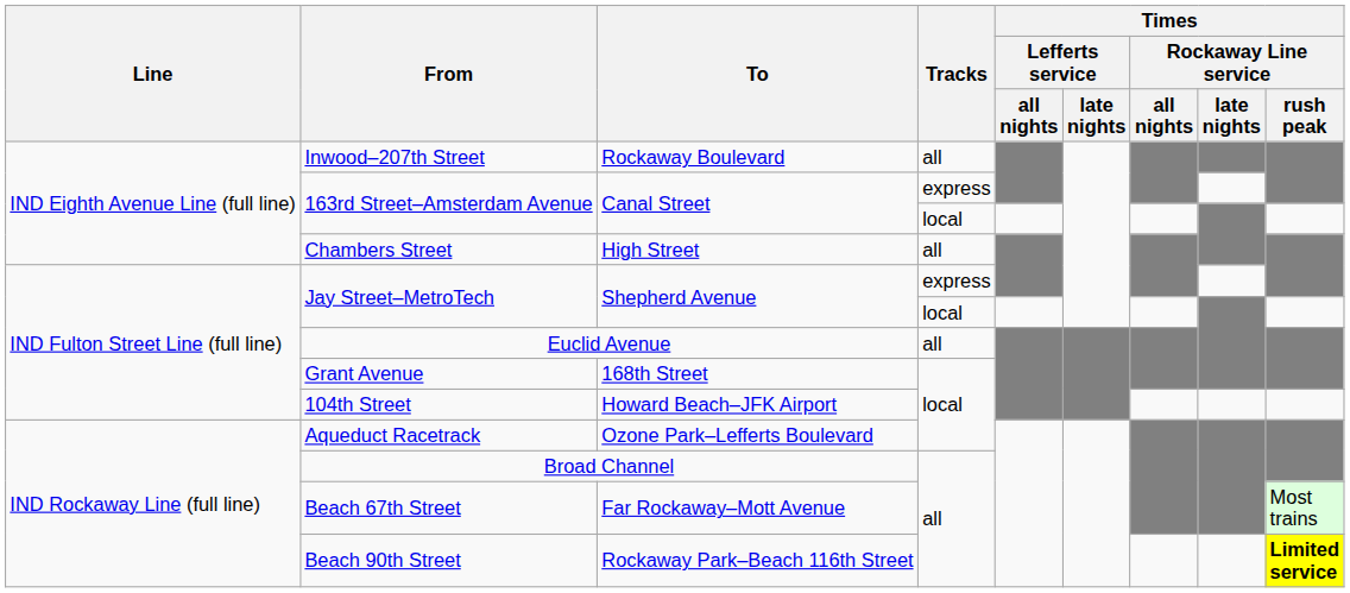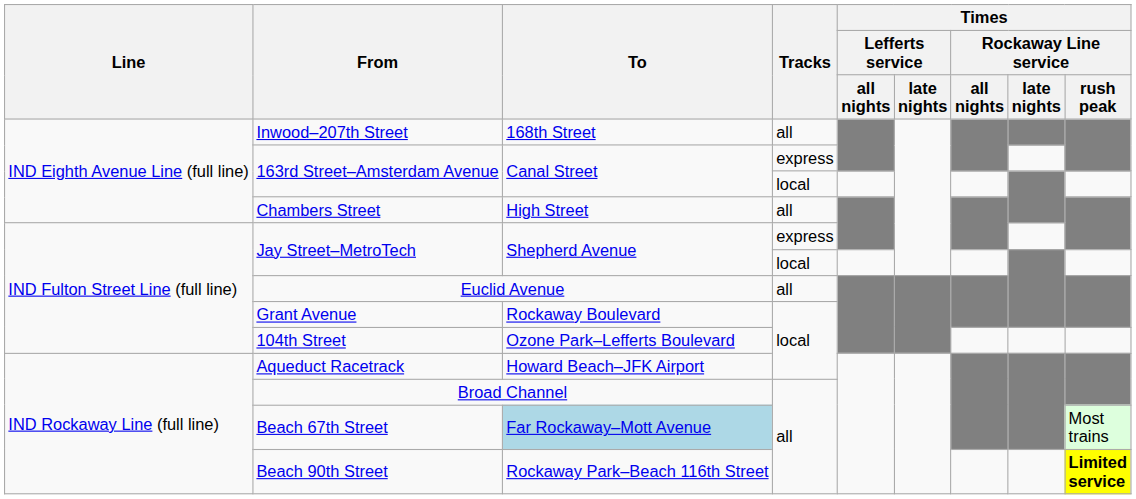 <table class="wikitable collapsible" style="font-size:95%">
 <tr>
 <th rowspan=3>Line</th>
 <th rowspan=3>From</th>
 <th rowspan=3>To</th>
 <th rowspan=3>Tracks</th>
 <th colspan=5>Times</th>
 </tr>
 <tr>
 <th colspan=2>Lefferts <br>service</th>
 <th colspan=3>Rockaway Line<br>service</th>
 </tr>
 <tr>
 <th style="width:40px;text-align:center">all <br>nights</th>
 <th style="width:40px;text-align:center">late<br>nights</th>
 <th style="width:40px;text-align:center">all <br>nights</th>
 <th style="width:40px;text-align:center">late<br>nights</th>
 <th style="width:40px;text-align:center">rush<br>peak</th>
 </tr>
 <tr>
 <td rowspan=4><a href='#'>IND Eighth Avenue Line</a> (full line)</td>
 <td><a href='#'>Inwood–207th Street</a></td>
-<td><a href='#'>Rockaway Boulevard</a></td>
+<td><a href='#'>168th Street</a></td>
 <td>all</td>
 <td rowspan=2 style="background:gray"></td>
 <td rowspan=6></td>
 <td rowspan=2  style="background:gray"></td>
 <td style="background:gray"></td>
 <td rowspan=2  style="background:gray"></td>
 </tr>
 <tr>
 <td rowspan=2><a href='#'>163rd Street–Amsterdam Avenue</a></td>
 <td rowspan=2><a href='#'>Canal Street</a></td>
 <td>express</td>
 <td></td>
 </tr>
 <tr>
 <td>local</td>
 <td></td>
 <td></td>
 <td rowspan=2 style="background:gray"></td>
 <td></td>
 </tr>
 <tr>
 <td><a href='#'>Chambers Street</a></td>
 <td><a href='#'>High Street</a></td>
 <td>all</td>
 <td rowspan=2 style="background:gray"></td>
 <td rowspan=2 style="background:gray"></td>
 <td rowspan=2 style="background:gray"></td>
 </tr>
 <tr>
 <td rowspan=5><a href='#'>IND Fulton Street Line</a> (full line)</td>
 <td rowspan=2><a href='#'>Jay Street–MetroTech</a></td>
 <td rowspan=2><a href='#'>Shepherd Avenue</a></td>
 <td>express</td>
 <td></td>
 </tr>
 <tr>
 <td>local</td>
 <td></td>
 <td></td>
 <td rowspan=3 style="background:gray"></td>
 <td></td>
 </tr>
 <tr>
 <td colspan=2 style="text-align:center"><a href='#'>Euclid Avenue</a></td>
 <td>all</td>
 <td rowspan=3 style="background:gray"></td>
 <td rowspan=3 style="background:gray"></td>
 <td rowspan=2 style="background:gray"></td>
 <td rowspan=2 style="background:gray"></td>
 </tr>
 <tr>
 <td><a href='#'>Grant Avenue</a></td>
-<td><a href='#'>168th Street</a></td>
+<td><a href='#'>Rockaway Boulevard</a></td>
 <td rowspan=3>local</td>
 </tr>
 <tr>
 <td><a href='#'>104th Street</a></td>
-<td><a href='#'>Howard Beach–JFK Airport</a></td>
+<td><a href='#'>Ozone Park–Lefferts Boulevard</a></td>
 <td></td>
 <td></td>
 </tr>
 <tr>
 <td rowspan=4><a href='#'>IND Rockaway Line</a> (full line)</td>
 <td><a href='#'>Aqueduct Racetrack</a></td>
-<td><a href='#'>Ozone Park–Lefferts Boulevard</a></td>
+<td><a href='#'>Howard Beach–JFK Airport</a></td>
 <td rowspan=4></td>
 <td rowspan=4></td>
 <td rowspan=3 style="background:gray"></td>
 <td rowspan=3 style="background:gray"></td>
 <td rowspan=2 style="background:gray"></td>
 </tr>
 <tr>
 <td colspan=2 style="text-align:center"><a href='#'>Broad Channel</a></td>
 <td rowspan=3>all</td>
 </tr>
 <tr>
 <td><a href='#'>Beach 67th Street</a></td>
-<td><a href='#'>Far Rockaway–Mott Avenue</a></td>
+<td style="background: lightblue;"><a href='#'>Far Rockaway–Mott Avenue</a></td>
 <td style="background:#ddffdd;">Most trains</td>
 </tr>
 <tr>
 <td><a href='#'>Beach 90th Street</a></td>
 <td><a href='#'>Rockaway Park–Beach 116th Street</a></td>
 <td></td>
 <td></td>
 <td style="background:yellow"><strong>Limited service</strong></td>
 </tr>
 </table>
